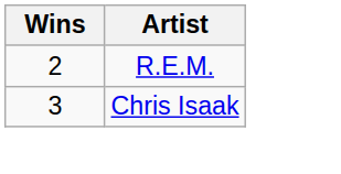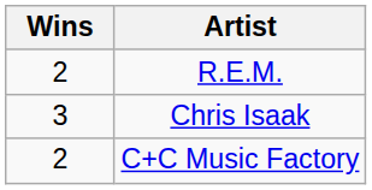 <table class="wikitable" rowspan="2" style="text-align:center">
 <tr>
 <th scope="col" style="width:55px;">Wins</th>
 <th scope="col" style="text-align:center;">Artist</th>
 </tr>
 <tr>
 <td style="text-align:center">2</td>
 <td><a href='#'>R.E.M.</a></td>
 </tr>
 <tr>
 <td style="text-align:center">3</td>
 <td><a href='#'>Chris Isaak</a></td>
 </tr>
+<tr>
+<td style="text-align:center">2</td>
+<td><a href='#'>C+C Music Factory</a></td>
+</tr>
 </table>
